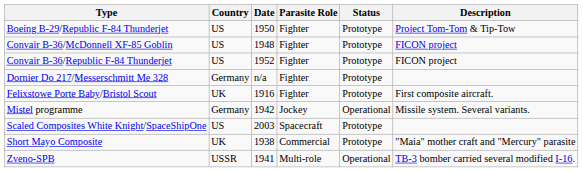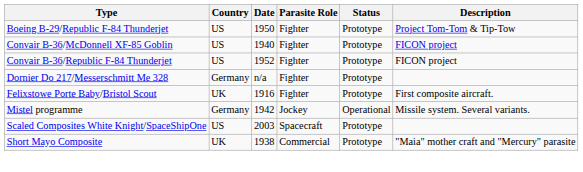 <table class="wikitable sortable">
 <tr>
 <th>Type</th>
 <th>Country</th>
 <th>Date</th>
 <th>Parasite Role</th>
 <th>Status</th>
 <th>Description</th>
 </tr>
 <tr>
 <td><a href='#'>Boeing B-29</a>/<a href='#'>Republic F-84 Thunderjet</a></td>
 <td>US</td>
 <td>1950</td>
 <td>Fighter</td>
 <td>Prototype</td>
 <td><a href='#'>Project Tom-Tom</a> & Tip-Tow</td>
 </tr>
 <tr>
 <td><a href='#'>Convair B-36</a>/<a href='#'>McDonnell XF-85 Goblin</a></td>
 <td>US</td>
-<td>1948</td>
+<td>1940</td>
 <td>Fighter</td>
 <td>Prototype</td>
 <td><a href='#'>FICON project</a></td>
 </tr>
 <tr>
 <td><a href='#'>Convair B-36</a>/<a href='#'>Republic F-84 Thunderjet</a></td>
 <td>US</td>
 <td>1952</td>
 <td>Fighter</td>
 <td>Prototype</td>
 <td>FICON project</td>
 </tr>
 <tr>
 <td><a href='#'>Dornier Do 217</a>/<a href='#'>Messerschmitt Me 328</a></td>
 <td>Germany</td>
 <td>n/a</td>
 <td>Fighter</td>
 <td>Prototype</td>
 <td></td>
 </tr>
 <tr>
 <td><a href='#'>Felixstowe Porte Baby</a>/<a href='#'>Bristol Scout</a></td>
 <td>UK</td>
 <td>1916</td>
 <td>Fighter</td>
 <td>Prototype</td>
 <td>First composite aircraft.</td>
 </tr>
 <tr>
 <td><a href='#'>Mistel</a> programme</td>
 <td>Germany</td>
 <td>1942</td>
 <td>Jockey</td>
 <td>Operational</td>
 <td>Missile system. Several variants.</td>
 </tr>
 <tr>
 <td><a href='#'>Scaled Composites White Knight</a>/<a href='#'>SpaceShipOne</a></td>
 <td>US</td>
 <td>2003</td>
 <td>Spacecraft</td>
 <td>Prototype</td>
 <td></td>
 </tr>
 <tr>
 <td><a href='#'>Short Mayo Composite</a></td>
 <td>UK</td>
 <td>1938</td>
 <td>Commercial</td>
 <td>Prototype</td>
 <td>"Maia" mother craft and "Mercury" parasite</td>
 </tr>
-<tr>
-<td><a href='#'>Zveno-SPB</a></td>
-<td>USSR</td>
-<td>1941</td>
-<td>Multi-role</td>
-<td>Operational</td>
-<td><a href='#'>TB-3</a> bomber carried several modified <a href='#'>I-16</a>.</td>
-</tr>
 </table>
